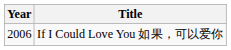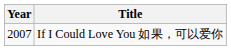 <table class="wikitable">
 <tr>
 <th>Year</th>
 <th>Title</th>
 </tr>
 <tr>
-<td>2006</td>
+<td>2007</td>
 <td>If I Could Love You 如果，可以爱你</td>
 </tr>
 </table>
